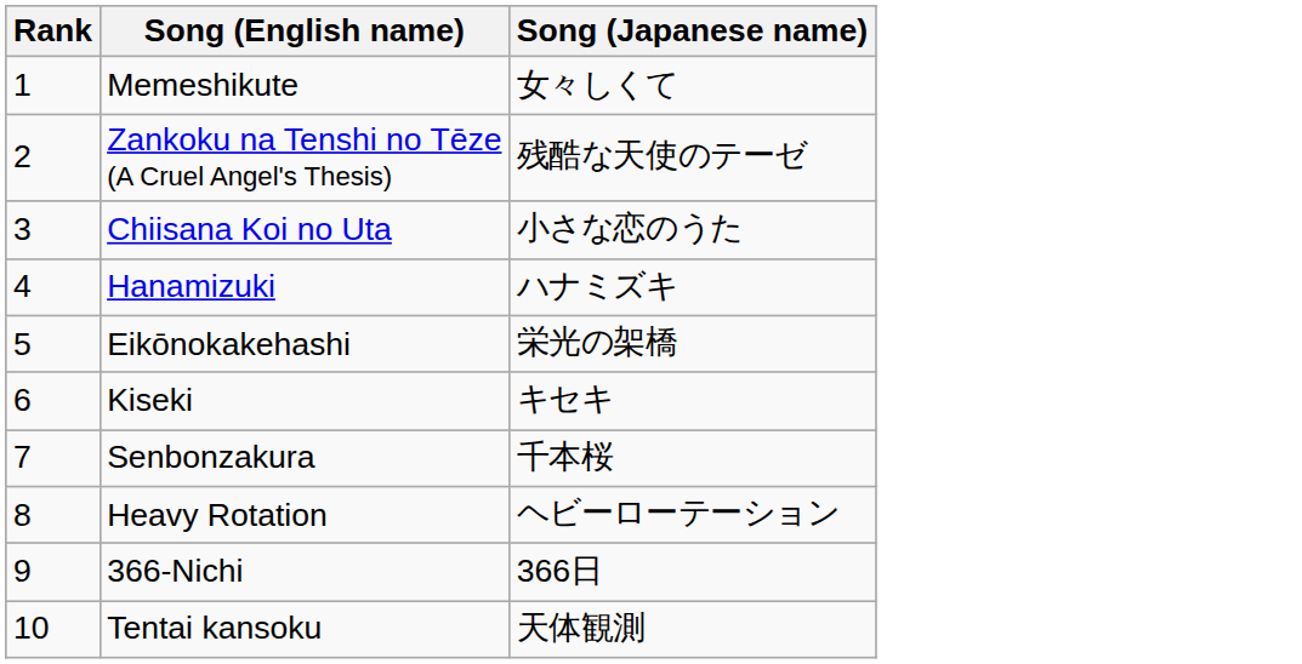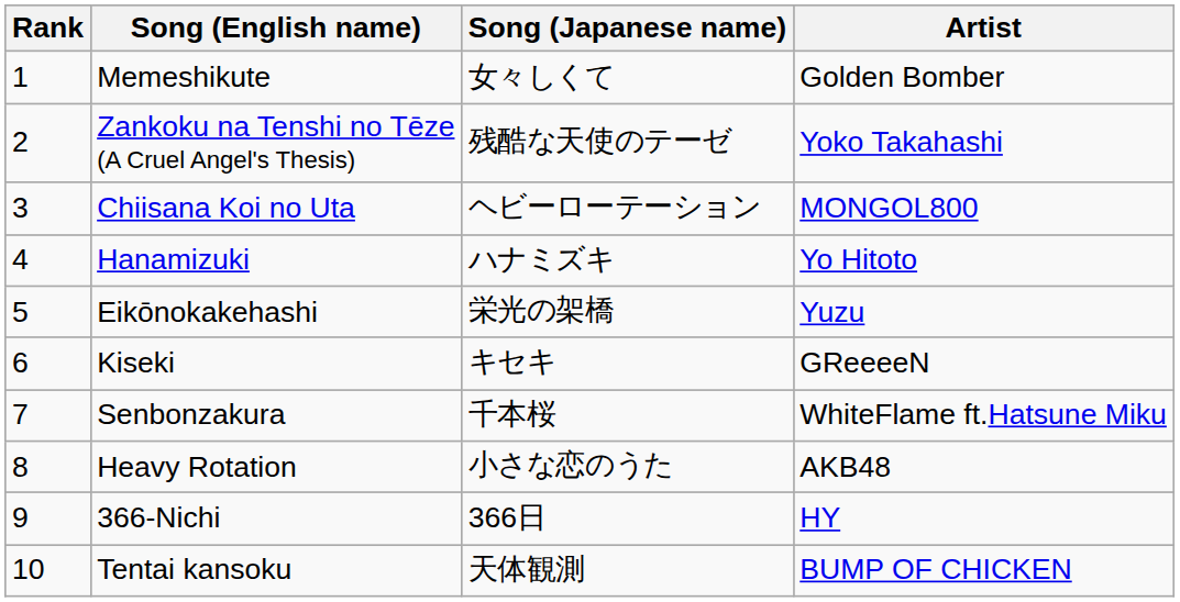 <table class="wikitable">
 <tr>
 <th>Rank</th>
 <th>Song (English name)</th>
 <th>Song (Japanese name)</th>
+<th>Artist</th>
 </tr>
 <tr>
 <td>1</td>
 <td>Memeshikute</td>
 <td>女々しくて</td>
+<td>Golden Bomber</td>
 </tr>
 <tr>
 <td>2</td>
 <td><a href='#'>Zankoku na Tenshi no Tēze</a> <br><small>(A Cruel Angel's Thesis)</small></td>
 <td>残酷な天使のテーゼ</td>
+<td><a href='#'>Yoko Takahashi</a></td>
 </tr>
 <tr>
 <td>3</td>
 <td><a href='#'>Chiisana Koi no Uta</a></td>
-<td>小さな恋のうた</td>
+<td>ヘビーローテーション</td>
+<td><a href='#'>MONGOL800</a></td>
 </tr>
 <tr>
 <td>4</td>
 <td><a href='#'>Hanamizuki</a></td>
 <td>ハナミズキ</td>
+<td><a href='#'>Yo Hitoto</a></td>
 </tr>
 <tr>
 <td>5</td>
 <td>Eikōnokakehashi</td>
 <td>栄光の架橋</td>
+<td><a href='#'>Yuzu</a></td>
 </tr>
 <tr>
 <td>6</td>
 <td>Kiseki</td>
 <td>キセキ</td>
+<td>GReeeeN</td>
 </tr>
 <tr>
 <td>7</td>
 <td>Senbonzakura</td>
 <td>千本桜</td>
+<td>WhiteFlame ft.<a href='#'>Hatsune Miku</a></td>
 </tr>
 <tr>
 <td>8</td>
 <td Heavy Rotation (song)>Heavy Rotation</td>
-<td>ヘビーローテーション</td>
+<td>小さな恋のうた</td>
+<td>AKB48</td>
 </tr>
 <tr>
 <td>9</td>
 <td>366-Nichi</td>
 <td>366日</td>
+<td><a href='#'>HY</a></td>
 </tr>
 <tr>
 <td>10</td>
 <td>Tentai kansoku</td>
 <td>天体観測</td>
+<td><a href='#'>BUMP OF CHICKEN</a></td>
 </tr>
 </table>
